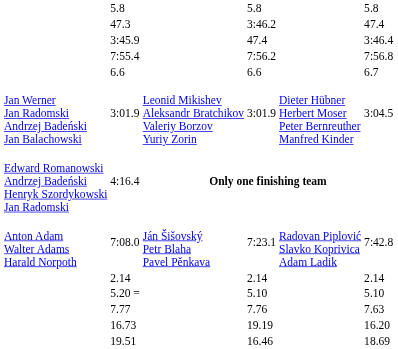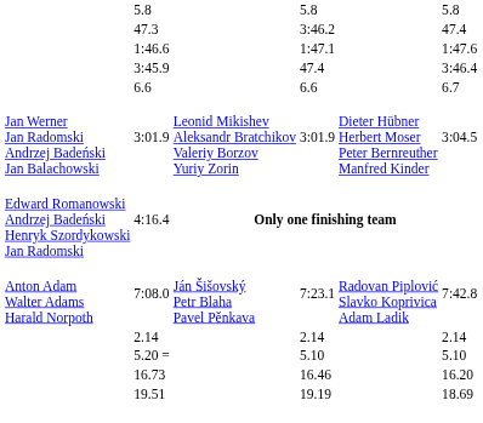 <table>
 <tr>
 <td></td>
 <td></td>
 <td>5.8</td>
 <td></td>
 <td>5.8</td>
 <td></td>
 <td>5.8</td>
 </tr>
 <tr>
 <td></td>
 <td></td>
 <td>47.3</td>
 <td></td>
 <td>3:46.2</td>
 <td></td>
 <td>47.4</td>
 </tr>
 <tr>
 <td></td>
 <td></td>
+<td>1:46.6 </td>
+<td></td>
+<td>1:47.1</td>
+<td></td>
+<td>1:47.6</td>
+</tr>
+<tr>
+<td></td>
+<td></td>
 <td>3:45.9</td>
 <td></td>
 <td>47.4</td>
 <td></td>
 <td>3:46.4</td>
-</tr>
-<tr>
-<td></td>
-<td></td>
-<td>7:55.4 </td>
-<td></td>
-<td>7:56.2</td>
-<td></td>
-<td>7:56.8</td>
 </tr>
 <tr>
 <td></td>
 <td></td>
 <td>6.6</td>
 <td></td>
 <td>6.6</td>
 <td></td>
 <td>6.7</td>
 </tr>
 <tr>
 <td></td>
 <td><br><a href='#'>Jan Werner</a><br><a href='#'>Jan Radomski</a><br><a href='#'>Andrzej Badeński</a><br><a href='#'>Jan Balachowski</a></td>
 <td>3:01.9</td>
 <td><br><a href='#'>Leonid Mikishev</a><br><a href='#'>Aleksandr Bratchikov</a><br><a href='#'>Valeriy Borzov</a><br><a href='#'>Yuriy Zorin</a></td>
 <td>3:01.9</td>
 <td><br><a href='#'>Dieter Hübner</a><br><a href='#'>Herbert Moser</a><br><a href='#'>Peter Bernreuther</a><br><a href='#'>Manfred Kinder</a></td>
 <td>3:04.5</td>
 </tr>
 <tr>
 <td></td>
 <td><br><a href='#'>Edward Romanowski</a><br><a href='#'>Andrzej Badeński</a><br><a href='#'>Henryk Szordykowski</a><br><a href='#'>Jan Radomski</a></td>
 <td>4:16.4</td>
 <th colspan=4>Only one finishing team</th>
 </tr>
 <tr>
 <td></td>
 <td><br><a href='#'>Anton Adam</a><br><a href='#'>Walter Adams</a><br><a href='#'>Harald Norpoth</a></td>
 <td>7:08.0</td>
 <td><br><a href='#'>Ján Šišovský</a><br><a href='#'>Petr Blaha</a><br><a href='#'>Pavel Pěnkava</a></td>
 <td>7:23.1</td>
 <td><br><a href='#'>Radovan Piplović</a><br><a href='#'>Slavko Koprivica</a><br><a href='#'>Adam Ladik</a></td>
 <td>7:42.8</td>
 </tr>
 <tr>
 <td></td>
 <td></td>
 <td>2.14</td>
 <td></td>
 <td>2.14</td>
 <td></td>
 <td>2.14</td>
 </tr>
 <tr>
 <td></td>
 <td></td>
 <td>5.20 =</td>
 <td></td>
 <td>5.10</td>
 <td></td>
 <td>5.10</td>
 </tr>
 <tr>
 <td></td>
 <td></td>
-<td>7.77</td>
-<td></td>
-<td>7.76</td>
-<td></td>
-<td>7.63</td>
-</tr>
-<tr>
-<td></td>
-<td></td>
 <td>16.73 </td>
 <td></td>
-<td>19.19</td>
+<td>16.46</td>
 <td></td>
 <td>16.20</td>
 </tr>
 <tr>
 <td></td>
 <td></td>
 <td>19.51 </td>
 <td></td>
-<td>16.46</td>
+<td>19.19</td>
 <td></td>
 <td>18.69</td>
 </tr>
 </table>
